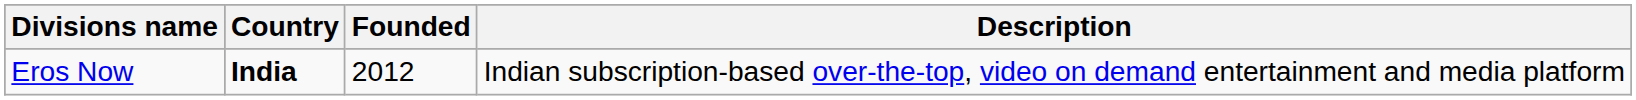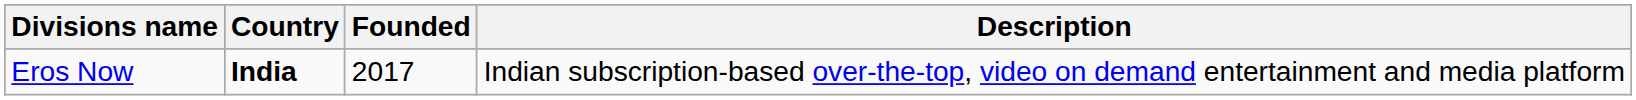 <table class="wikitable sortable">
 <tr>
 <th>Divisions name</th>
 <th>Country</th>
 <th>Founded</th>
 <th>Description</th>
 </tr>
 <tr>
 <td><a href='#'>Eros Now</a></td>
 <td><strong>India</strong></td>
-<td>2012</td>
+<td>2017</td>
 <td>Indian subscription-based <a href='#'>over-the-top</a>, <a href='#'>video on demand</a> entertainment and media platform</td>
 </tr>
 </table>
